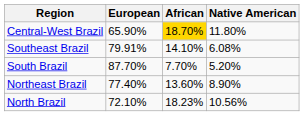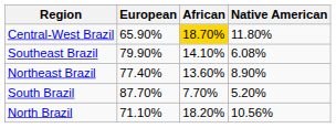 <table class="wikitable">
 <tr>
 <th><strong>Region</strong></th>
 <th><strong>European</strong></th>
 <th><strong>African</strong></th>
 <th><strong>Native American</strong></th>
 </tr>
 <tr>
 <td><a href='#'>Central-West Brazil</a></td>
 <td>65.90%</td>
 <td style="background: gold;">18.70%</td>
 <td>11.80%</td>
 </tr>
 <tr>
 <td><a href='#'>Southeast Brazil</a></td>
-<td>79.91%</td>
+<td>79.90%</td>
 <td>14.10%</td>
 <td>6.08%</td>
+</tr>
+<tr>
+<td><a href='#'>Northeast Brazil</a></td>
+<td>77.40%</td>
+<td>13.60%</td>
+<td>8.90%</td>
 </tr>
 <tr>
 <td><a href='#'>South Brazil</a></td>
 <td>87.70%</td>
 <td>7.70%</td>
 <td>5.20%</td>
 </tr>
 <tr>
-<td><a href='#'>Northeast Brazil</a></td>
-<td>77.40%</td>
-<td>13.60%</td>
-<td>8.90%</td>
-</tr>
-<tr>
 <td><a href='#'>North Brazil</a></td>
-<td>72.10%</td>
-<td>18.23%</td>
+<td>71.10%</td>
+<td>18.20%</td>
 <td>10.56%</td>
 </tr>
 </table>
